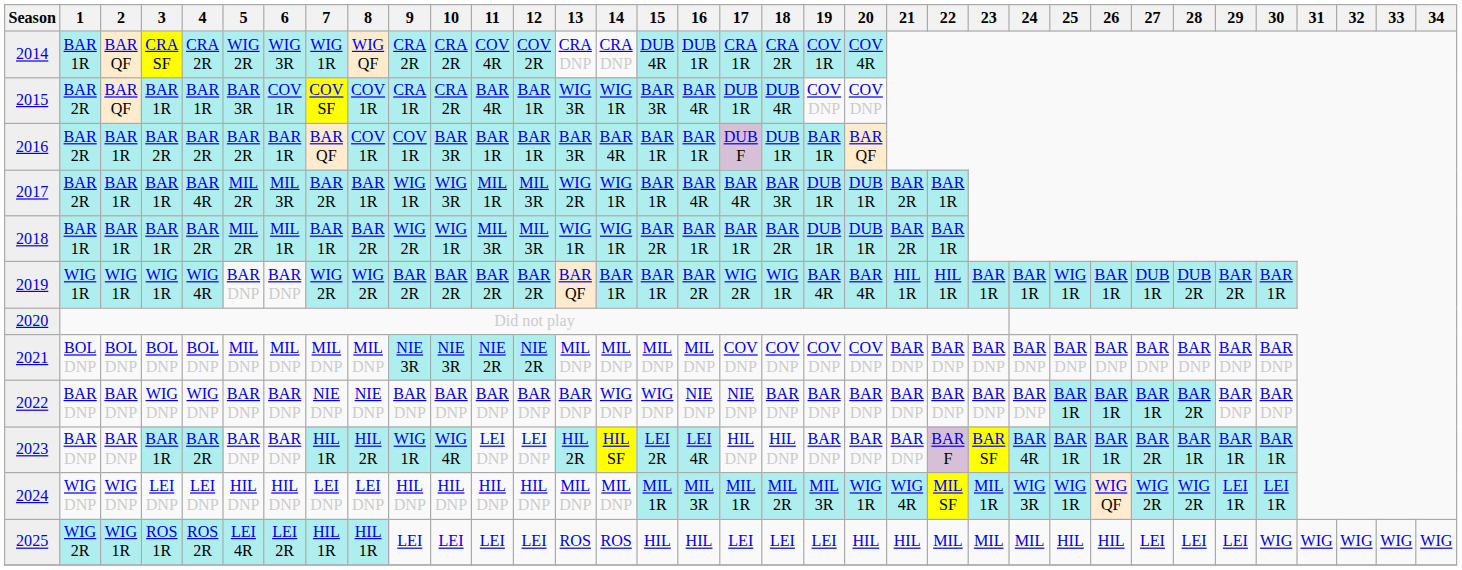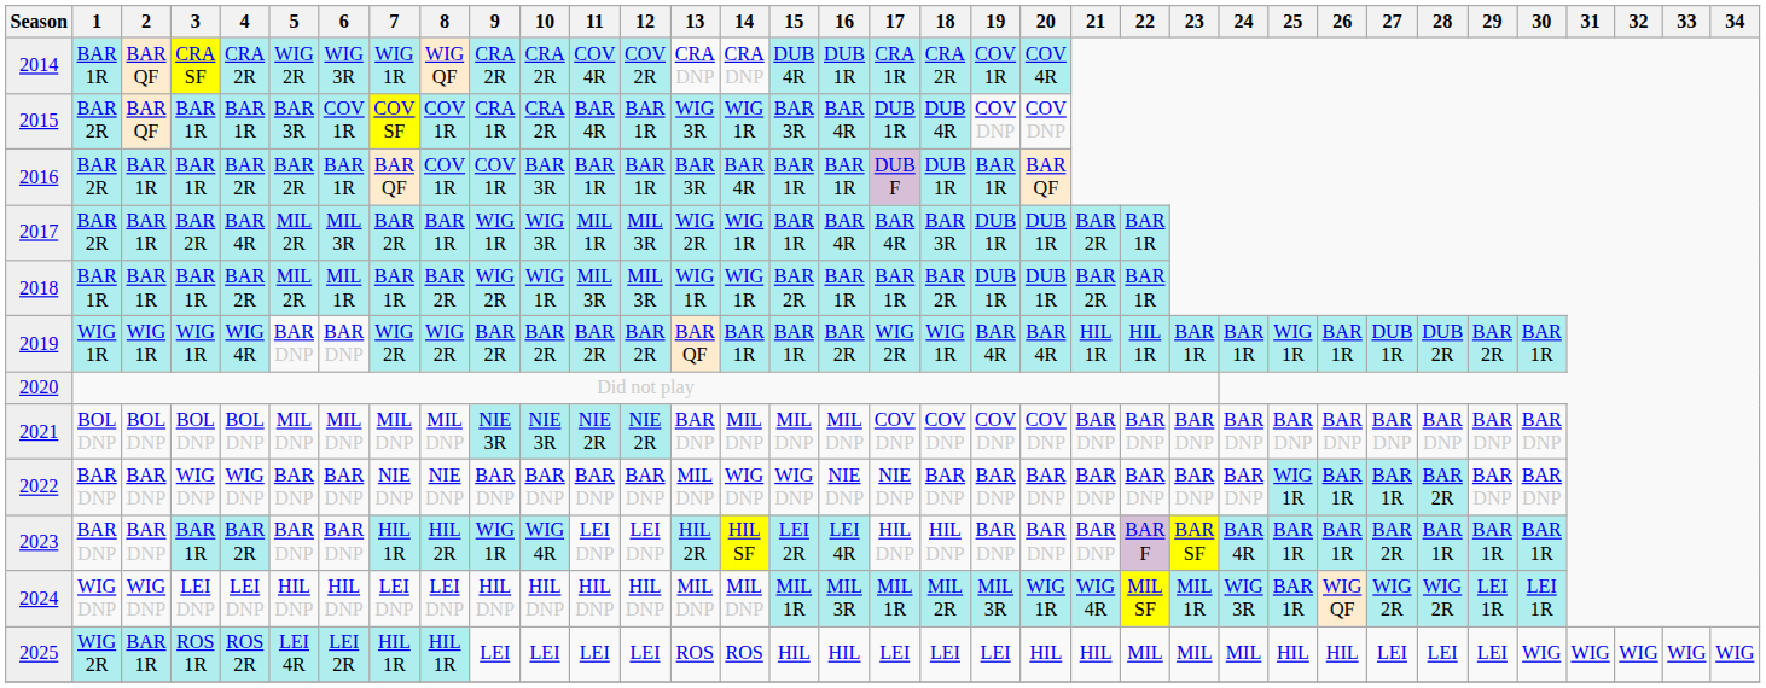 <table class="wikitable" style="width:20%; margin:0; font-size:84%">
 <tr>
 <th>Season</th>
 <th>1</th>
 <th>2</th>
 <th>3</th>
 <th>4</th>
 <th>5</th>
 <th>6</th>
 <th>7</th>
 <th>8</th>
 <th>9</th>
 <th>10</th>
 <th>11</th>
 <th>12</th>
 <th>13</th>
 <th>14</th>
 <th>15</th>
 <th>16</th>
 <th>17</th>
 <th>18</th>
 <th>19</th>
 <th>20</th>
 <th>21</th>
 <th>22</th>
 <th>23</th>
 <th>24</th>
 <th>25</th>
 <th>26</th>
 <th>27</th>
 <th>28</th>
 <th>29</th>
 <th>30</th>
 <th>31</th>
 <th>32</th>
 <th>33</th>
 <th>34</th>
 </tr>
 <tr>
 <td style="text-align:center; background:#efefef;"><a href='#'>2014</a></td>
 <td style="text-align:center; background:#afeeee;"><a href='#'>BAR</a><br>1R</td>
 <td style="text-align:center; background:#ffebcd;"><a href='#'>BAR</a><br>QF</td>
 <td style="text-align:center; background:yellow;"><a href='#'>CRA</a><br>SF</td>
 <td style="text-align:center; background:#afeeee;"><a href='#'>CRA</a><br>2R</td>
 <td style="text-align:center; background:#afeeee;"><a href='#'>WIG</a><br>2R</td>
 <td style="text-align:center; background:#afeeee;"><a href='#'>WIG</a><br>3R</td>
 <td style="text-align:center; background:#afeeee;"><a href='#'>WIG</a><br>1R</td>
 <td style="text-align:center; background:#ffebcd;"><a href='#'>WIG</a><br>QF</td>
 <td style="text-align:center; background:#afeeee;"><a href='#'>CRA</a><br>2R</td>
 <td style="text-align:center; background:#afeeee;"><a href='#'>CRA</a><br>2R</td>
 <td style="text-align:center; background:#afeeee;"><a href='#'>COV</a><br>4R</td>
 <td style="text-align:center; background:#afeeee;"><a href='#'>COV</a><br>2R</td>
 <td style="text-align:center; color:#ccc;"><a href='#'>CRA</a><br>DNP</td>
 <td style="text-align:center; color:#ccc;"><a href='#'>CRA</a><br>DNP</td>
 <td style="text-align:center; background:#afeeee;"><a href='#'>DUB</a><br>4R</td>
 <td style="text-align:center; background:#afeeee;"><a href='#'>DUB</a><br>1R</td>
 <td style="text-align:center; background:#afeeee;"><a href='#'>CRA</a><br>1R</td>
 <td style="text-align:center; background:#afeeee;"><a href='#'>CRA</a><br>2R</td>
 <td style="text-align:center; background:#afeeee;"><a href='#'>COV</a><br>1R</td>
 <td style="text-align:center; background:#afeeee;"><a href='#'>COV</a><br>4R</td>
 </tr>
 <tr>
 <td style="text-align:center; background:#efefef;"><a href='#'>2015</a></td>
 <td style="text-align:center; background:#afeeee;"><a href='#'>BAR</a><br>2R</td>
 <td style="text-align:center; background:#ffebcd;"><a href='#'>BAR</a><br>QF</td>
 <td style="text-align:center; background:#afeeee;"><a href='#'>BAR</a><br>1R</td>
 <td style="text-align:center; background:#afeeee;"><a href='#'>BAR</a><br>1R</td>
 <td style="text-align:center; background:#afeeee;"><a href='#'>BAR</a><br>3R</td>
 <td style="text-align:center; background:#afeeee;"><a href='#'>COV</a><br>1R</td>
 <td style="text-align:center; background:yellow;"><a href='#'>COV</a><br>SF</td>
 <td style="text-align:center; background:#afeeee;"><a href='#'>COV</a><br>1R</td>
 <td style="text-align:center; background:#afeeee;"><a href='#'>CRA</a><br>1R</td>
 <td style="text-align:center; background:#afeeee;"><a href='#'>CRA</a><br>2R</td>
 <td style="text-align:center; background:#afeeee;"><a href='#'>BAR</a><br>4R</td>
 <td style="text-align:center; background:#afeeee;"><a href='#'>BAR</a><br>1R</td>
 <td style="text-align:center; background:#afeeee;"><a href='#'>WIG</a><br>3R</td>
 <td style="text-align:center; background:#afeeee;"><a href='#'>WIG</a><br>1R</td>
 <td style="text-align:center; background:#afeeee;"><a href='#'>BAR</a><br>3R</td>
 <td style="text-align:center; background:#afeeee;"><a href='#'>BAR</a><br>4R</td>
 <td style="text-align:center; background:#afeeee;"><a href='#'>DUB</a><br>1R</td>
 <td style="text-align:center; background:#afeeee;"><a href='#'>DUB</a><br>4R</td>
 <td style="text-align:center; color:#ccc;"><a href='#'>COV</a><br>DNP</td>
 <td style="text-align:center; color:#ccc;"><a href='#'>COV</a><br>DNP</td>
 </tr>
 <tr>
 <td style="text-align:center; background:#efefef;"><a href='#'>2016</a></td>
 <td style="text-align:center; background:#afeeee;"><a href='#'>BAR</a><br>2R</td>
 <td style="text-align:center; background:#afeeee;"><a href='#'>BAR</a><br>1R</td>
-<td style="text-align:center; background:#afeeee;"><a href='#'>BAR</a><br>2R</td>
+<td style="text-align:center; background:#afeeee;"><a href='#'>BAR</a><br>1R</td>
 <td style="text-align:center; background:#afeeee;"><a href='#'>BAR</a><br>2R</td>
 <td style="text-align:center; background:#afeeee;"><a href='#'>BAR</a><br>2R</td>
 <td style="text-align:center; background:#afeeee;"><a href='#'>BAR</a><br>1R</td>
 <td style="text-align:center; background:#ffebcd;"><a href='#'>BAR</a><br>QF</td>
 <td style="text-align:center; background:#afeeee;"><a href='#'>COV</a><br>1R</td>
 <td style="text-align:center; background:#afeeee;"><a href='#'>COV</a><br>1R</td>
 <td style="text-align:center; background:#afeeee;"><a href='#'>BAR</a><br>3R</td>
 <td style="text-align:center; background:#afeeee;"><a href='#'>BAR</a><br>1R</td>
 <td style="text-align:center; background:#afeeee;"><a href='#'>BAR</a><br>1R</td>
 <td style="text-align:center; background:#afeeee;"><a href='#'>BAR</a><br>3R</td>
 <td style="text-align:center; background:#afeeee;"><a href='#'>BAR</a><br>4R</td>
 <td style="text-align:center; background:#afeeee;"><a href='#'>BAR</a><br>1R</td>
 <td style="text-align:center; background:#afeeee;"><a href='#'>BAR</a><br>1R</td>
 <td style="text-align:center; background:thistle;"><a href='#'>DUB</a><br>F</td>
 <td style="text-align:center; background:#afeeee;"><a href='#'>DUB</a><br>1R</td>
 <td style="text-align:center; background:#afeeee;"><a href='#'>BAR</a><br>1R</td>
 <td style="text-align:center; background:#ffebcd;"><a href='#'>BAR</a><br>QF</td>
 </tr>
 <tr>
 <td style="text-align:center; background:#efefef;"><a href='#'>2017</a></td>
 <td style="text-align:center; background:#afeeee;"><a href='#'>BAR</a><br>2R</td>
 <td style="text-align:center; background:#afeeee;"><a href='#'>BAR</a><br>1R</td>
-<td style="text-align:center; background:#afeeee;"><a href='#'>BAR</a><br>1R</td>
+<td style="text-align:center; background:#afeeee;"><a href='#'>BAR</a><br>2R</td>
 <td style="text-align:center; background:#afeeee;"><a href='#'>BAR</a><br>4R</td>
 <td style="text-align:center; background:#afeeee;"><a href='#'>MIL</a><br>2R</td>
 <td style="text-align:center; background:#afeeee;"><a href='#'>MIL</a><br>3R</td>
 <td style="text-align:center; background:#afeeee;"><a href='#'>BAR</a><br>2R</td>
 <td style="text-align:center; background:#afeeee;"><a href='#'>BAR</a><br>1R</td>
 <td style="text-align:center; background:#afeeee;"><a href='#'>WIG</a><br>1R</td>
 <td style="text-align:center; background:#afeeee;"><a href='#'>WIG</a><br>3R</td>
 <td style="text-align:center; background:#afeeee;"><a href='#'>MIL</a><br>1R</td>
 <td style="text-align:center; background:#afeeee;"><a href='#'>MIL</a><br>3R</td>
 <td style="text-align:center; background:#afeeee;"><a href='#'>WIG</a><br>2R</td>
 <td style="text-align:center; background:#afeeee;"><a href='#'>WIG</a><br>1R</td>
 <td style="text-align:center; background:#afeeee;"><a href='#'>BAR</a><br>1R</td>
 <td style="text-align:center; background:#afeeee;"><a href='#'>BAR</a><br>4R</td>
 <td style="text-align:center; background:#afeeee;"><a href='#'>BAR</a><br>4R</td>
 <td style="text-align:center; background:#afeeee;"><a href='#'>BAR</a><br>3R</td>
 <td style="text-align:center; background:#afeeee;"><a href='#'>DUB</a><br>1R</td>
 <td style="text-align:center; background:#afeeee;"><a href='#'>DUB</a><br>1R</td>
 <td style="text-align:center; background:#afeeee;"><a href='#'>BAR</a><br>2R</td>
 <td style="text-align:center; background:#afeeee;"><a href='#'>BAR</a><br>1R</td>
 </tr>
 <tr>
 <td style="text-align:center; background:#efefef;"><a href='#'>2018</a></td>
 <td style="text-align:center; background:#afeeee;"><a href='#'>BAR</a><br>1R</td>
 <td style="text-align:center; background:#afeeee;"><a href='#'>BAR</a><br>1R</td>
 <td style="text-align:center; background:#afeeee;"><a href='#'>BAR</a><br>1R</td>
 <td style="text-align:center; background:#afeeee;"><a href='#'>BAR</a><br>2R</td>
 <td style="text-align:center; background:#afeeee;"><a href='#'>MIL</a><br>2R</td>
 <td style="text-align:center; background:#afeeee;"><a href='#'>MIL</a><br>1R</td>
 <td style="text-align:center; background:#afeeee;"><a href='#'>BAR</a><br>1R</td>
 <td style="text-align:center; background:#afeeee;"><a href='#'>BAR</a><br>2R</td>
 <td style="text-align:center; background:#afeeee;"><a href='#'>WIG</a><br>2R</td>
 <td style="text-align:center; background:#afeeee;"><a href='#'>WIG</a><br>1R</td>
 <td style="text-align:center; background:#afeeee;"><a href='#'>MIL</a><br>3R</td>
 <td style="text-align:center; background:#afeeee;"><a href='#'>MIL</a><br>3R</td>
 <td style="text-align:center; background:#afeeee;"><a href='#'>WIG</a><br>1R</td>
 <td style="text-align:center; background:#afeeee;"><a href='#'>WIG</a><br>1R</td>
 <td style="text-align:center; background:#afeeee;"><a href='#'>BAR</a><br>2R</td>
 <td style="text-align:center; background:#afeeee;"><a href='#'>BAR</a><br>1R</td>
 <td style="text-align:center; background:#afeeee;"><a href='#'>BAR</a><br>1R</td>
 <td style="text-align:center; background:#afeeee;"><a href='#'>BAR</a><br>2R</td>
 <td style="text-align:center; background:#afeeee;"><a href='#'>DUB</a><br>1R</td>
 <td style="text-align:center; background:#afeeee;"><a href='#'>DUB</a><br>1R</td>
 <td style="text-align:center; background:#afeeee;"><a href='#'>BAR</a><br>2R</td>
 <td style="text-align:center; background:#afeeee;"><a href='#'>BAR</a><br>1R</td>
 </tr>
 <tr>
 <td style="text-align:center; background:#efefef;"><a href='#'>2019</a></td>
 <td style="text-align:center; background:#afeeee;"><a href='#'>WIG</a><br>1R</td>
 <td style="text-align:center; background:#afeeee;"><a href='#'>WIG</a><br>1R</td>
 <td style="text-align:center; background:#afeeee;"><a href='#'>WIG</a><br>1R</td>
 <td style="text-align:center; background:#afeeee;"><a href='#'>WIG</a><br>4R</td>
 <td style="text-align:center; color:#ccc;"><a href='#'>BAR</a><br>DNP</td>
 <td style="text-align:center; color:#ccc;"><a href='#'>BAR</a><br>DNP</td>
 <td style="text-align:center; background:#afeeee;"><a href='#'>WIG</a><br>2R</td>
 <td style="text-align:center; background:#afeeee;"><a href='#'>WIG</a><br>2R</td>
 <td style="text-align:center; background:#afeeee;"><a href='#'>BAR</a><br>2R</td>
 <td style="text-align:center; background:#afeeee;"><a href='#'>BAR</a><br>2R</td>
 <td style="text-align:center; background:#afeeee;"><a href='#'>BAR</a><br>2R</td>
 <td style="text-align:center; background:#afeeee;"><a href='#'>BAR</a><br>2R</td>
 <td style="text-align:center; background:#ffebcd;"><a href='#'>BAR</a><br>QF</td>
 <td style="text-align:center; background:#afeeee;"><a href='#'>BAR</a><br>1R</td>
 <td style="text-align:center; background:#afeeee;"><a href='#'>BAR</a><br>1R</td>
 <td style="text-align:center; background:#afeeee;"><a href='#'>BAR</a><br>2R</td>
 <td style="text-align:center; background:#afeeee;"><a href='#'>WIG</a><br>2R</td>
 <td style="text-align:center; background:#afeeee;"><a href='#'>WIG</a><br>1R</td>
 <td style="text-align:center; background:#afeeee;"><a href='#'>BAR</a><br>4R</td>
 <td style="text-align:center; background:#afeeee;"><a href='#'>BAR</a><br>4R</td>
 <td style="text-align:center; background:#afeeee;"><a href='#'>HIL</a><br>1R</td>
 <td style="text-align:center; background:#afeeee;"><a href='#'>HIL</a><br>1R</td>
 <td style="text-align:center; background:#afeeee;"><a href='#'>BAR</a><br>1R</td>
 <td style="text-align:center; background:#afeeee;"><a href='#'>BAR</a><br>1R</td>
 <td style="text-align:center; background:#afeeee;"><a href='#'>WIG</a><br>1R</td>
 <td style="text-align:center; background:#afeeee;"><a href='#'>BAR</a><br>1R</td>
 <td style="text-align:center; background:#afeeee;"><a href='#'>DUB</a><br>1R</td>
 <td style="text-align:center; background:#afeeee;"><a href='#'>DUB</a><br>2R</td>
 <td style="text-align:center; background:#afeeee;"><a href='#'>BAR</a><br>2R</td>
 <td style="text-align:center; background:#afeeee;"><a href='#'>BAR</a><br>1R</td>
 </tr>
 <tr>
 <td style="text-align:center; background:#efefef;"><a href='#'>2020</a> <br></td>
 <td colspan="23" style="text-align:center; color:#ccc;">Did not play</td>
 </tr>
 <tr>
 <td style="text-align:center; background:#efefef;"><a href='#'>2021</a> <br></td>
 <td style="text-align:center; color:#ccc;"><a href='#'>BOL</a><br>DNP</td>
 <td style="text-align:center; color:#ccc;"><a href='#'>BOL</a><br>DNP</td>
 <td style="text-align:center; color:#ccc;"><a href='#'>BOL</a><br>DNP</td>
 <td style="text-align:center; color:#ccc;"><a href='#'>BOL</a><br>DNP</td>
 <td style="text-align:center; color:#ccc;"><a href='#'>MIL</a><br>DNP</td>
 <td style="text-align:center; color:#ccc;"><a href='#'>MIL</a><br>DNP</td>
 <td style="text-align:center; color:#ccc;"><a href='#'>MIL</a><br>DNP</td>
 <td style="text-align:center; color:#ccc;"><a href='#'>MIL</a><br>DNP</td>
 <td style="text-align:center; background:#afeeee;"><a href='#'>NIE</a><br>3R</td>
 <td style="text-align:center; background:#afeeee;"><a href='#'>NIE</a><br>3R</td>
 <td style="text-align:center; background:#afeeee;"><a href='#'>NIE</a><br>2R</td>
 <td style="text-align:center; background:#afeeee;"><a href='#'>NIE</a><br>2R</td>
-<td style="text-align:center; color:#ccc;"><a href='#'>MIL</a><br>DNP</td>
+<td style="text-align:center; color:#ccc;"><a href='#'>BAR</a><br>DNP</td>
 <td style="text-align:center; color:#ccc;"><a href='#'>MIL</a><br>DNP</td>
 <td style="text-align:center; color:#ccc;"><a href='#'>MIL</a><br>DNP</td>
 <td style="text-align:center; color:#ccc;"><a href='#'>MIL</a><br>DNP</td>
 <td style="text-align:center; color:#ccc;"><a href='#'>COV</a><br>DNP</td>
 <td style="text-align:center; color:#ccc;"><a href='#'>COV</a><br>DNP</td>
 <td style="text-align:center; color:#ccc;"><a href='#'>COV</a><br>DNP</td>
 <td style="text-align:center; color:#ccc;"><a href='#'>COV</a><br>DNP</td>
 <td style="text-align:center; color:#ccc;"><a href='#'>BAR</a><br>DNP</td>
 <td style="text-align:center; color:#ccc;"><a href='#'>BAR</a><br>DNP</td>
 <td style="text-align:center; color:#ccc;"><a href='#'>BAR</a><br>DNP</td>
 <td style="text-align:center; color:#ccc;"><a href='#'>BAR</a><br>DNP</td>
 <td style="text-align:center; color:#ccc;"><a href='#'>BAR</a><br>DNP</td>
 <td style="text-align:center; color:#ccc;"><a href='#'>BAR</a><br>DNP</td>
 <td style="text-align:center; color:#ccc;"><a href='#'>BAR</a><br>DNP</td>
 <td style="text-align:center; color:#ccc;"><a href='#'>BAR</a><br>DNP</td>
 <td style="text-align:center; color:#ccc;"><a href='#'>BAR</a><br>DNP</td>
 <td style="text-align:center; color:#ccc;"><a href='#'>BAR</a><br>DNP</td>
 </tr>
 <tr>
 <td style="text-align:center; background:#efefef;"><a href='#'>2022</a> <br></td>
 <td style="text-align:center; color:#ccc;"><a href='#'>BAR</a><br>DNP</td>
 <td style="text-align:center; color:#ccc;"><a href='#'>BAR</a><br>DNP</td>
 <td style="text-align:center; color:#ccc;"><a href='#'>WIG</a><br>DNP</td>
 <td style="text-align:center; color:#ccc;"><a href='#'>WIG</a><br>DNP</td>
 <td style="text-align:center; color:#ccc;"><a href='#'>BAR</a><br>DNP</td>
 <td style="text-align:center; color:#ccc;"><a href='#'>BAR</a><br>DNP</td>
 <td style="text-align:center; color:#ccc;"><a href='#'>NIE</a><br>DNP</td>
 <td style="text-align:center; color:#ccc;"><a href='#'>NIE</a><br>DNP</td>
 <td style="text-align:center; color:#ccc;"><a href='#'>BAR</a><br>DNP</td>
 <td style="text-align:center; color:#ccc;"><a href='#'>BAR</a><br>DNP</td>
 <td style="text-align:center; color:#ccc;"><a href='#'>BAR</a><br>DNP</td>
 <td style="text-align:center; color:#ccc;"><a href='#'>BAR</a><br>DNP</td>
-<td style="text-align:center; color:#ccc;"><a href='#'>BAR</a><br>DNP</td>
+<td style="text-align:center; color:#ccc;"><a href='#'>MIL</a><br>DNP</td>
 <td style="text-align:center; color:#ccc;"><a href='#'>WIG</a><br>DNP</td>
 <td style="text-align:center; color:#ccc;"><a href='#'>WIG</a><br>DNP</td>
 <td style="text-align:center; color:#ccc;"><a href='#'>NIE</a><br>DNP</td>
 <td style="text-align:center; color:#ccc;"><a href='#'>NIE</a><br>DNP</td>
 <td style="text-align:center; color:#ccc;"><a href='#'>BAR</a><br>DNP</td>
 <td style="text-align:center; color:#ccc;"><a href='#'>BAR</a><br>DNP</td>
 <td style="text-align:center; color:#ccc;"><a href='#'>BAR</a><br>DNP</td>
 <td style="text-align:center; color:#ccc;"><a href='#'>BAR</a><br>DNP</td>
 <td style="text-align:center; color:#ccc;"><a href='#'>BAR</a><br>DNP</td>
 <td style="text-align:center; color:#ccc;"><a href='#'>BAR</a><br>DNP</td>
 <td style="text-align:center; color:#ccc;"><a href='#'>BAR</a><br>DNP</td>
-<td style="text-align:center; background:#afeeee;"><a href='#'>BAR</a><br>1R</td>
+<td style="text-align:center; background:#afeeee;"><a href='#'>WIG</a><br>1R</td>
 <td style="text-align:center; background:#afeeee;"><a href='#'>BAR</a><br>1R</td>
 <td style="text-align:center; background:#afeeee;"><a href='#'>BAR</a><br>1R</td>
 <td style="text-align:center; background:#afeeee;"><a href='#'>BAR</a><br>2R</td>
 <td style="text-align:center; color:#ccc;"><a href='#'>BAR</a><br>DNP</td>
 <td style="text-align:center; color:#ccc;"><a href='#'>BAR</a><br>DNP</td>
 </tr>
 <tr>
 <td style="text-align:center; background:#efefef;"><a href='#'>2023</a> <br></td>
 <td style="text-align:center; color:#ccc;"><a href='#'>BAR</a><br>DNP</td>
 <td style="text-align:center; color:#ccc;"><a href='#'>BAR</a><br>DNP</td>
 <td style="text-align:center; background:#afeeee;"><a href='#'>BAR</a><br>1R</td>
 <td style="text-align:center; background:#afeeee;"><a href='#'>BAR</a><br>2R</td>
 <td style="text-align:center; color:#ccc;"><a href='#'>BAR</a><br>DNP</td>
 <td style="text-align:center; color:#ccc;"><a href='#'>BAR</a><br>DNP</td>
 <td style="text-align:center; background:#afeeee;"><a href='#'>HIL</a><br>1R</td>
 <td style="text-align:center; background:#afeeee;"><a href='#'>HIL</a><br>2R</td>
 <td style="text-align:center; background:#afeeee;"><a href='#'>WIG</a><br>1R</td>
 <td style="text-align:center; background:#afeeee;"><a href='#'>WIG</a><br>4R</td>
 <td style="text-align:center; color:#ccc;"><a href='#'>LEI</a><br>DNP</td>
 <td style="text-align:center; color:#ccc;"><a href='#'>LEI</a><br>DNP</td>
 <td style="text-align:center; background:#afeeee;"><a href='#'>HIL</a><br>2R</td>
 <td style="text-align:center; background:yellow;"><a href='#'>HIL</a><br>SF</td>
 <td style="text-align:center; background:#afeeee;"><a href='#'>LEI</a><br>2R</td>
 <td style="text-align:center; background:#afeeee;"><a href='#'>LEI</a><br>4R</td>
 <td style="text-align:center; color:#ccc;"><a href='#'>HIL</a><br>DNP</td>
 <td style="text-align:center; color:#ccc;"><a href='#'>HIL</a><br>DNP</td>
 <td style="text-align:center; color:#ccc;"><a href='#'>BAR</a><br>DNP</td>
 <td style="text-align:center; color:#ccc;"><a href='#'>BAR</a><br>DNP</td>
 <td style="text-align:center; color:#ccc;"><a href='#'>BAR</a><br>DNP</td>
 <td style="text-align:center; background:thistle;"><a href='#'>BAR</a><br>F</td>
 <td style="text-align:center; background:yellow;"><a href='#'>BAR</a><br>SF</td>
 <td style="text-align:center; background:#afeeee;"><a href='#'>BAR</a><br>4R</td>
 <td style="text-align:center; background:#afeeee;"><a href='#'>BAR</a><br>1R</td>
 <td style="text-align:center; background:#afeeee;"><a href='#'>BAR</a><br>1R</td>
 <td style="text-align:center; background:#afeeee;"><a href='#'>BAR</a><br>2R</td>
 <td style="text-align:center; background:#afeeee;"><a href='#'>BAR</a><br>1R</td>
 <td style="text-align:center; background:#afeeee;"><a href='#'>BAR</a><br>1R</td>
 <td style="text-align:center; background:#afeeee;"><a href='#'>BAR</a><br>1R</td>
 </tr>
 <tr>
 <td style="text-align:center; background:#efefef;"><a href='#'>2024</a> <br></td>
 <td style="text-align:center; color:#ccc;"><a href='#'>WIG</a><br>DNP</td>
 <td style="text-align:center; color:#ccc;"><a href='#'>WIG</a><br>DNP</td>
 <td style="text-align:center; color:#ccc;"><a href='#'>LEI</a><br>DNP</td>
 <td style="text-align:center; color:#ccc;"><a href='#'>LEI</a><br>DNP</td>
 <td style="text-align:center; color:#ccc;"><a href='#'>HIL</a><br>DNP</td>
 <td style="text-align:center; color:#ccc;"><a href='#'>HIL</a><br>DNP</td>
 <td style="text-align:center; color:#ccc;"><a href='#'>LEI</a><br>DNP</td>
 <td style="text-align:center; color:#ccc;"><a href='#'>LEI</a><br>DNP</td>
 <td style="text-align:center; color:#ccc;"><a href='#'>HIL</a><br>DNP</td>
 <td style="text-align:center; color:#ccc;"><a href='#'>HIL</a><br>DNP</td>
 <td style="text-align:center; color:#ccc;"><a href='#'>HIL</a><br>DNP</td>
 <td style="text-align:center; color:#ccc;"><a href='#'>HIL</a><br>DNP</td>
 <td style="text-align:center; color:#ccc;"><a href='#'>MIL</a><br>DNP</td>
 <td style="text-align:center; color:#ccc;"><a href='#'>MIL</a><br>DNP</td>
 <td style="text-align:center; background:#afeeee;"><a href='#'>MIL</a><br>1R</td>
 <td style="text-align:center; background:#afeeee;"><a href='#'>MIL</a><br>3R</td>
 <td style="text-align:center; background:#afeeee;"><a href='#'>MIL</a><br>1R</td>
 <td style="text-align:center; background:#afeeee;"><a href='#'>MIL</a><br>2R</td>
 <td style="text-align:center; background:#afeeee;"><a href='#'>MIL</a><br>3R</td>
 <td style="text-align:center; background:#afeeee;"><a href='#'>WIG</a><br>1R</td>
 <td style="text-align:center; background:#afeeee;"><a href='#'>WIG</a><br>4R</td>
 <td style="text-align:center; background:yellow;"><a href='#'>MIL</a><br>SF</td>
 <td style="text-align:center; background:#afeeee;"><a href='#'>MIL</a><br>1R</td>
 <td style="text-align:center; background:#afeeee;"><a href='#'>WIG</a><br>3R</td>
-<td style="text-align:center; background:#afeeee;"><a href='#'>WIG</a><br>1R</td>
+<td style="text-align:center; background:#afeeee;"><a href='#'>BAR</a><br>1R</td>
 <td style="text-align:center; background:#ffebcd;"><a href='#'>WIG</a><br>QF</td>
 <td style="text-align:center; background:#afeeee;"><a href='#'>WIG</a><br>2R</td>
 <td style="text-align:center; background:#afeeee;"><a href='#'>WIG</a><br>2R</td>
 <td style="text-align:center; background:#afeeee;"><a href='#'>LEI</a><br>1R</td>
 <td style="text-align:center; background:#afeeee;"><a href='#'>LEI</a><br>1R</td>
 </tr>
 <tr>
 <td style="text-align:center; background:#efefef;"><a href='#'>2025</a></td>
 <td style="text-align:center; background:#afeeee;"><a href='#'>WIG</a><br>2R</td>
-<td style="text-align:center; background:#afeeee;"><a href='#'>WIG</a><br>1R</td>
+<td style="text-align:center; background:#afeeee;"><a href='#'>BAR</a><br>1R</td>
 <td style="text-align:center; background:#afeeee;"><a href='#'>ROS</a><br>1R</td>
 <td style="text-align:center; background:#afeeee;"><a href='#'>ROS</a><br>2R</td>
 <td style="text-align:center; background:#afeeee;"><a href='#'>LEI</a><br>4R</td>
 <td style="text-align:center; background:#afeeee;"><a href='#'>LEI</a><br>2R</td>
 <td style="text-align:center; background:#afeeee;"><a href='#'>HIL</a><br>1R</td>
 <td style="text-align:center; background:#afeeee;"><a href='#'>HIL</a><br>1R</td>
 <td style="text-align:center; background:#;"><a href='#'>LEI</a><br></td>
 <td style="text-align:center; background:#;"><a href='#'>LEI</a><br></td>
 <td style="text-align:center; background:#;"><a href='#'>LEI</a><br></td>
 <td style="text-align:center; background:#;"><a href='#'>LEI</a><br></td>
 <td style="text-align:center; background:#;"><a href='#'>ROS</a><br></td>
 <td style="text-align:center; background:#;"><a href='#'>ROS</a><br></td>
 <td style="text-align:center; background:#;"><a href='#'>HIL</a><br></td>
 <td style="text-align:center; background:#;"><a href='#'>HIL</a><br></td>
 <td style="text-align:center; background:#;"><a href='#'>LEI</a><br></td>
 <td style="text-align:center; background:#;"><a href='#'>LEI</a><br></td>
 <td style="text-align:center; background:#;"><a href='#'>LEI</a><br></td>
 <td style="text-align:center; background:#;"><a href='#'>HIL</a><br></td>
 <td style="text-align:center; background:#;"><a href='#'>HIL</a><br></td>
 <td style="text-align:center; background:#;"><a href='#'>MIL</a><br></td>
 <td style="text-align:center; background:#;"><a href='#'>MIL</a><br></td>
 <td style="text-align:center; background:#;"><a href='#'>MIL</a><br></td>
 <td style="text-align:center; background:#;"><a href='#'>HIL</a><br></td>
 <td style="text-align:center; background:#;"><a href='#'>HIL</a><br></td>
 <td style="text-align:center; background:#;"><a href='#'>LEI</a><br></td>
 <td style="text-align:center; background:#;"><a href='#'>LEI</a><br></td>
 <td style="text-align:center; background:#;"><a href='#'>LEI</a><br></td>
 <td style="text-align:center; background:#;"><a href='#'>WIG</a><br></td>
 <td style="text-align:center; background:#;"><a href='#'>WIG</a><br></td>
 <td style="text-align:center; background:#;"><a href='#'>WIG</a><br></td>
 <td style="text-align:center; background:#;"><a href='#'>WIG</a><br></td>
 <td style="text-align:center; background:#;"><a href='#'>WIG</a><br></td>
 </tr>
 <tr>
 </tr>
 </table>
